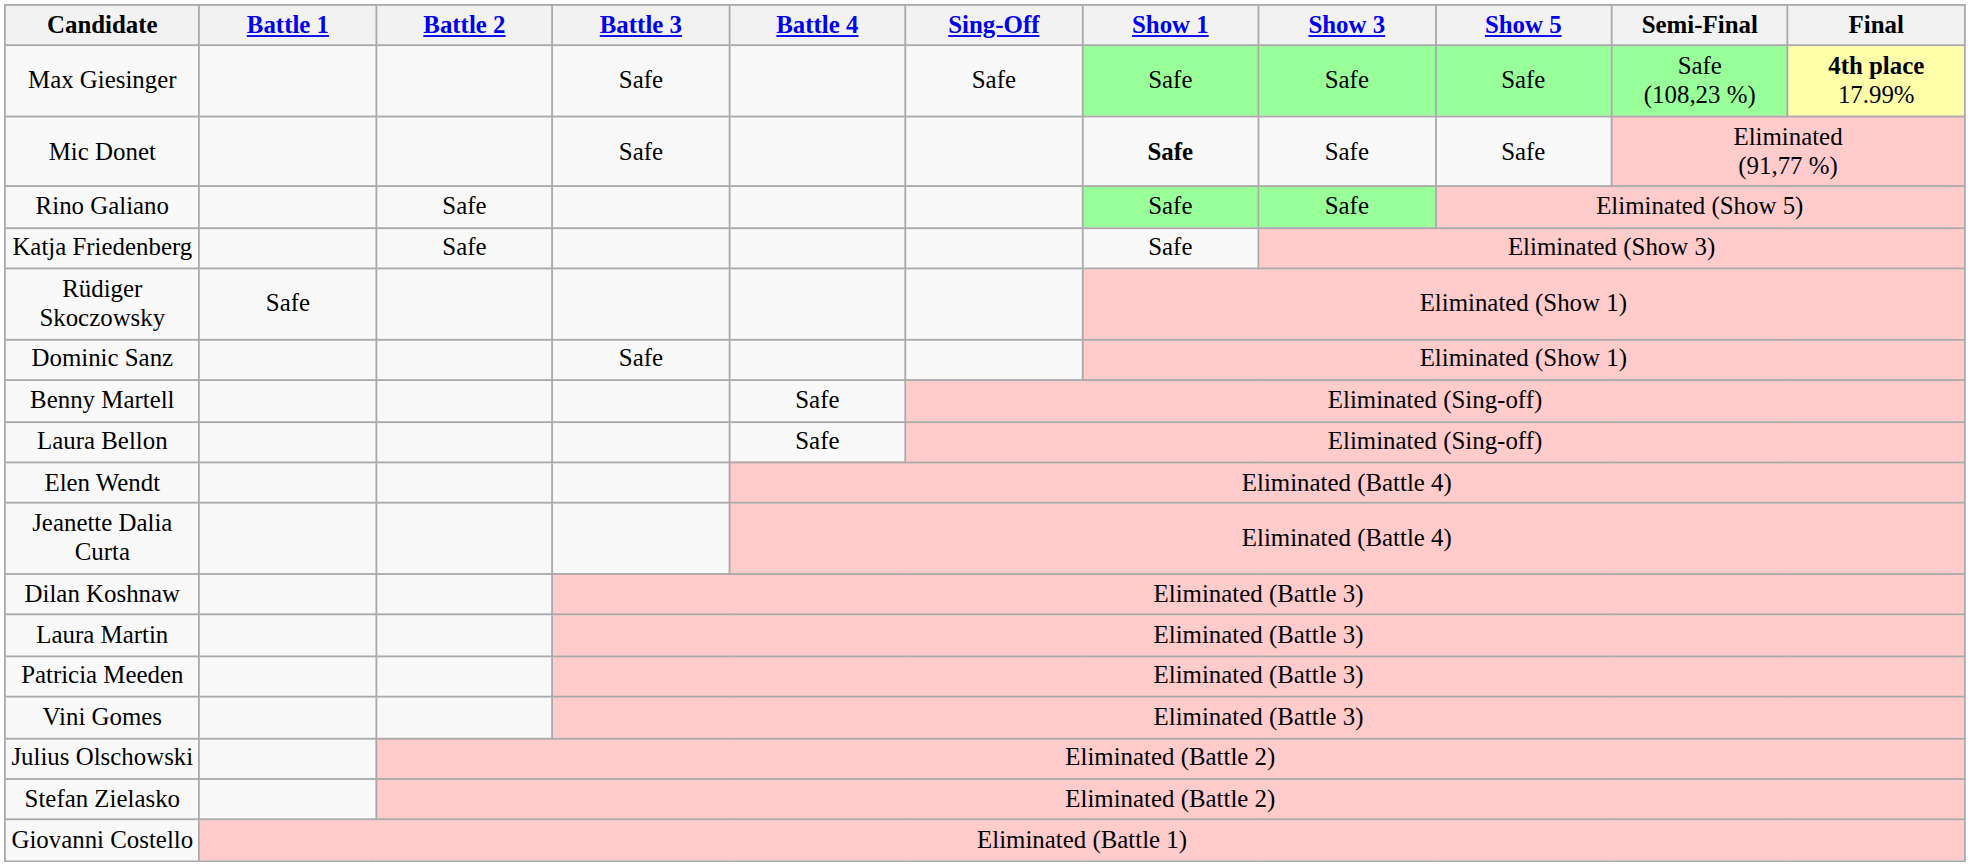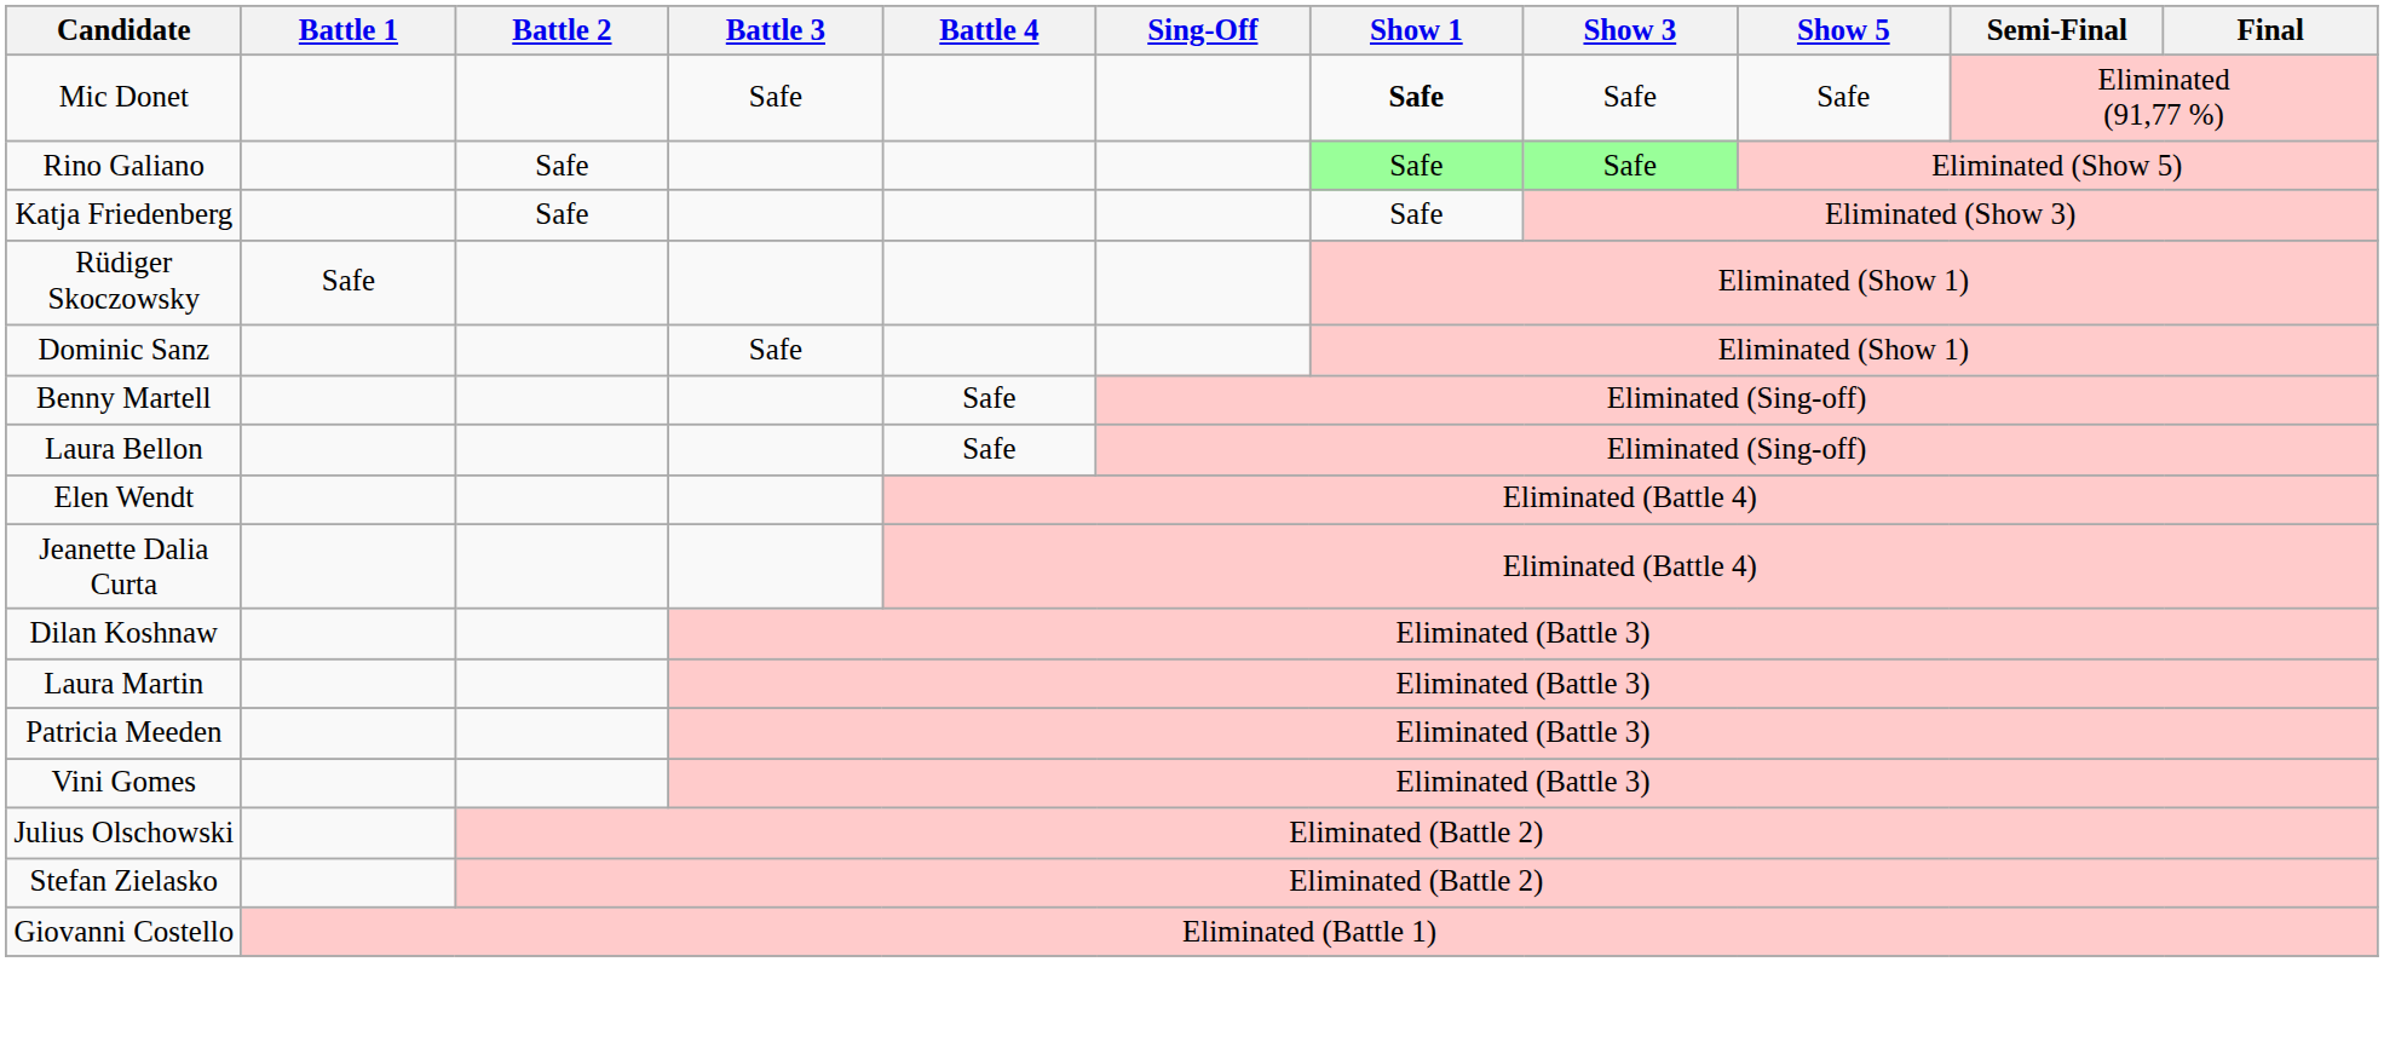 <table class="wikitable" style="text-align:center; font-size:85%">
 <tr>
 <th width="100px">Candidate</th>
 <th width="90px"><a href='#'>Battle 1</a></th>
 <th width="90px"><a href='#'>Battle 2</a></th>
 <th width="90px"><a href='#'>Battle 3</a></th>
 <th width="90px"><a href='#'>Battle 4</a></th>
 <th width="90px"><a href='#'>Sing-Off</a></th>
 <th width="90px"><a href='#'>Show 1</a></th>
 <th width="90px"><a href='#'>Show 3</a></th>
 <th width="90px"><a href='#'>Show 5</a></th>
 <th width="90px">Semi-Final</th>
 <th width="90px">Final</th>
-</tr>
-<tr>
-<td>Max Giesinger</td>
-<td></td>
-<td></td>
-<td>Safe</td>
-<td></td>
-<td>Safe</td>
-<td style="background:#99ff99">Safe</td>
-<td style="background:#99ff99">Safe</td>
-<td style="background:#99ff99">Safe</td>
-<td style="background:#99ff99">Safe<br>(108,23 %)</td>
-<td bgcolor="#FFFFAA"><strong>4th place</strong><br>17.99%</td>
 </tr>
 <tr>
 <td>Mic Donet</td>
 <td></td>
 <td></td>
 <td>Safe</td>
 <td></td>
 <td></td>
 <td><strong>Safe</strong></td>
 <td>Safe</td>
 <td>Safe</td>
 <td style="background:#ffcbcb" colspan=2>Eliminated<br>(91,77 %)</td>
 </tr>
 <tr>
 <td>Rino Galiano</td>
 <td></td>
 <td>Safe</td>
 <td></td>
 <td></td>
 <td></td>
 <td style="background:#99ff99">Safe</td>
 <td style="background:#99ff99">Safe</td>
 <td style="background:#ffcbcb" colspan=3>Eliminated (Show 5)</td>
 </tr>
 <tr>
 <td>Katja Friedenberg</td>
 <td></td>
 <td>Safe</td>
 <td></td>
 <td></td>
 <td></td>
 <td>Safe</td>
 <td style="background:#ffcbcb" colspan=4>Eliminated (Show 3)</td>
 </tr>
 <tr>
 <td>Rüdiger Skoczowsky</td>
 <td>Safe</td>
 <td></td>
 <td></td>
 <td></td>
 <td></td>
 <td style="background:#ffcbcb" colspan=5>Eliminated (Show 1)</td>
 </tr>
 <tr>
 <td>Dominic Sanz</td>
 <td></td>
 <td></td>
 <td>Safe</td>
 <td></td>
 <td></td>
 <td style="background:#ffcbcb" colspan=5>Eliminated (Show 1)</td>
 </tr>
 <tr>
 <td>Benny Martell</td>
 <td></td>
 <td></td>
 <td></td>
 <td>Safe</td>
 <td style="background:#ffcbcb" colspan=6>Eliminated (Sing-off)</td>
 </tr>
 <tr>
 <td>Laura Bellon</td>
 <td></td>
 <td></td>
 <td></td>
 <td>Safe</td>
 <td style="background:#ffcbcb" colspan=6>Eliminated (Sing-off)</td>
 </tr>
 <tr>
 <td>Elen Wendt</td>
 <td></td>
 <td></td>
 <td></td>
 <td style="background:#ffcbcb" colspan=7>Eliminated (Battle 4)</td>
 </tr>
 <tr>
 <td>Jeanette Dalia Curta</td>
 <td></td>
 <td></td>
 <td></td>
 <td style="background:#ffcbcb" colspan=7>Eliminated (Battle 4)</td>
 </tr>
 <tr>
 <td>Dilan Koshnaw</td>
 <td></td>
 <td></td>
 <td style="background:#ffcbcb" colspan=8>Eliminated (Battle 3)</td>
 </tr>
 <tr>
 <td>Laura Martin</td>
 <td></td>
 <td></td>
 <td style="background:#ffcbcb" colspan=8>Eliminated (Battle 3)</td>
 </tr>
 <tr>
 <td>Patricia Meeden</td>
 <td></td>
 <td></td>
 <td style="background:#ffcbcb" colspan=8>Eliminated (Battle 3)</td>
 </tr>
 <tr>
 <td>Vini Gomes</td>
 <td></td>
 <td></td>
 <td style="background:#ffcbcb" colspan=8>Eliminated (Battle 3)</td>
 </tr>
 <tr>
 <td>Julius Olschowski</td>
 <td></td>
 <td style="background:#ffcbcb" colspan=9>Eliminated (Battle 2)</td>
 </tr>
 <tr>
 <td>Stefan Zielasko</td>
 <td></td>
 <td style="background:#ffcbcb" colspan=9>Eliminated (Battle 2)</td>
 </tr>
 <tr>
 <td>Giovanni Costello</td>
 <td style="background:#ffcbcb" colspan=10>Eliminated (Battle 1)</td>
 </tr>
 </table>
